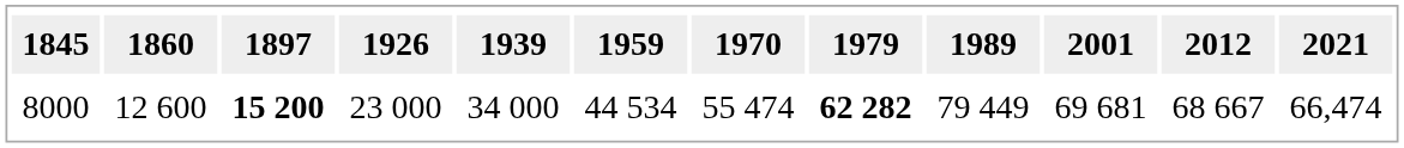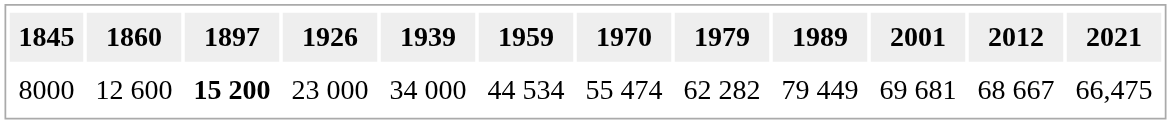 <table align="center" border="0" cellspacing="2" cellpadding="5" style="border:1px solid #AAAAAA;">
 <tr bgcolor="#AAAAAA;">
 </tr>
 <tr bgcolor="#EEEEEE">
 <th>1845</th>
 <th>1860</th>
 <th>1897</th>
 <th>1926</th>
 <th>1939</th>
 <th>1959</th>
 <th>1970</th>
 <th>1979</th>
 <th>1989</th>
 <th>2001</th>
 <th>2012</th>
 <th>2021</th>
 </tr>
 <tr bgcolor="#FFFFFF">
 <td align=center>8000</td>
 <td align=center>12 600</td>
 <td align=center><strong>15 200</strong></td>
 <td align=center>23 000</td>
 <td align=center>34 000</td>
 <td align=center>44 534</td>
 <td align=center>55 474</td>
-<td align=center><strong>62 282</strong></td>
+<td align=center>62 282</td>
 <td align=center>79 449</td>
 <td align=center>69 681</td>
 <td align=center>68 667</td>
-<td align=center>66,474</td>
+<td align=center>66,475</td>
 </tr>
 </table>
